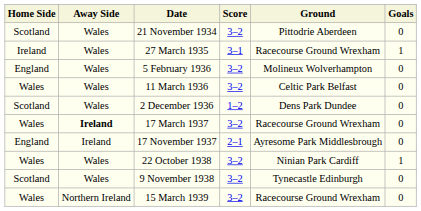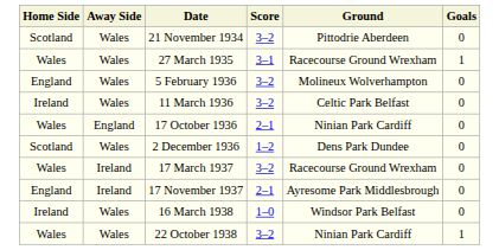 <table border="1" cellpadding="4" cellspacing="2" style="margin:auto; background:ivory; font-size:95%; border:1px #aaa solid; border-collapse:collapse; clear:center;">
 <tr style="background:beige">
 <th>Home Side</th>
 <th>Away Side</th>
 <th>Date</th>
 <th>Score</th>
 <th>Ground</th>
 <th>Goals</th>
 </tr>
 <tr>
 <td style="text-align:center;">Scotland</td>
 <td style="text-align:center;">Wales</td>
 <td style="text-align:center;">21 November 1934</td>
 <td style="text-align:center;"><a href='#'>3–2</a></td>
 <td style="text-align:center;">Pittodrie Aberdeen</td>
 <td style="text-align:center;">0</td>
 </tr>
 <tr>
-<td style="text-align:center;">Ireland</td>
+<td style="text-align:center;">Wales</td>
 <td style="text-align:center;">Wales</td>
 <td style="text-align:center;">27 March 1935</td>
 <td style="text-align:center;"><a href='#'>3–1</a></td>
 <td style="text-align:center;">Racecourse Ground Wrexham</td>
 <td style="text-align:center;">1</td>
 </tr>
 <tr>
 <td style="text-align:center;">England</td>
 <td style="text-align:center;">Wales</td>
 <td style="text-align:center;">5 February 1936</td>
 <td style="text-align:center;"><a href='#'>3–2</a></td>
 <td style="text-align:center;">Molineux Wolverhampton</td>
 <td style="text-align:center;">0</td>
 </tr>
 <tr>
-<td style="text-align:center;">Wales</td>
+<td style="text-align:center;">Ireland</td>
 <td style="text-align:center;">Wales</td>
 <td style="text-align:center;">11 March 1936</td>
 <td style="text-align:center;"><a href='#'>3–2</a></td>
 <td style="text-align:center;">Celtic Park Belfast</td>
+<td style="text-align:center;">0</td>
+</tr>
+<tr>
+<td style="text-align:center;">Wales</td>
+<td style="text-align:center;">England</td>
+<td style="text-align:center;">17 October 1936</td>
+<td style="text-align:center;"><a href='#'>2–1</a></td>
+<td style="text-align:center;">Ninian Park Cardiff</td>
 <td style="text-align:center;">0</td>
 </tr>
 <tr>
 <td style="text-align:center;">Scotland</td>
 <td style="text-align:center;">Wales</td>
 <td style="text-align:center;">2 December 1936</td>
 <td style="text-align:center;"><a href='#'>1–2</a></td>
 <td style="text-align:center;">Dens Park Dundee</td>
 <td style="text-align:center;">0</td>
 </tr>
 <tr>
 <td style="text-align:center;">Wales</td>
-<td style="text-align:center;"><strong>Ireland</strong></td>
+<td style="text-align:center;">Ireland</td>
 <td style="text-align:center;">17 March 1937</td>
 <td style="text-align:center;"><a href='#'>3–2</a></td>
 <td style="text-align:center;">Racecourse Ground Wrexham</td>
 <td style="text-align:center;">0</td>
 </tr>
 <tr>
 <td style="text-align:center;">England</td>
 <td style="text-align:center;">Ireland</td>
 <td style="text-align:center;">17 November 1937</td>
 <td style="text-align:center;"><a href='#'>2–1</a></td>
 <td style="text-align:center;">Ayresome Park Middlesbrough</td>
 <td style="text-align:center;">0</td>
 </tr>
 <tr>
+<td style="text-align:center;">Ireland</td>
+<td style="text-align:center;">Wales</td>
+<td style="text-align:center;">16 March 1938</td>
+<td style="text-align:center;"><a href='#'>1–0</a></td>
+<td style="text-align:center;">Windsor Park Belfast</td>
+<td style="text-align:center;">0</td>
+</tr>
+<tr>
 <td style="text-align:center;">Wales</td>
 <td style="text-align:center;">Wales</td>
 <td style="text-align:center;">22 October 1938</td>
 <td style="text-align:center;"><a href='#'>3–2</a></td>
 <td style="text-align:center;">Ninian Park Cardiff</td>
 <td style="text-align:center;">1</td>
 </tr>
-<tr>
-<td style="text-align:center;">Scotland</td>
-<td style="text-align:center;">Wales</td>
-<td style="text-align:center;">9 November 1938</td>
-<td style="text-align:center;"><a href='#'>3–2</a></td>
-<td style="text-align:center;">Tynecastle Edinburgh</td>
-<td style="text-align:center;">0</td>
-</tr>
-<tr>
-<td style="text-align:center;">Wales</td>
-<td style="text-align:center;">Northern Ireland</td>
-<td style="text-align:center;">15 March 1939</td>
-<td style="text-align:center;"><a href='#'>3–2</a></td>
-<td style="text-align:center;">Racecourse Ground Wrexham</td>
-<td style="text-align:center;">0</td>
-</tr>
 </table>
